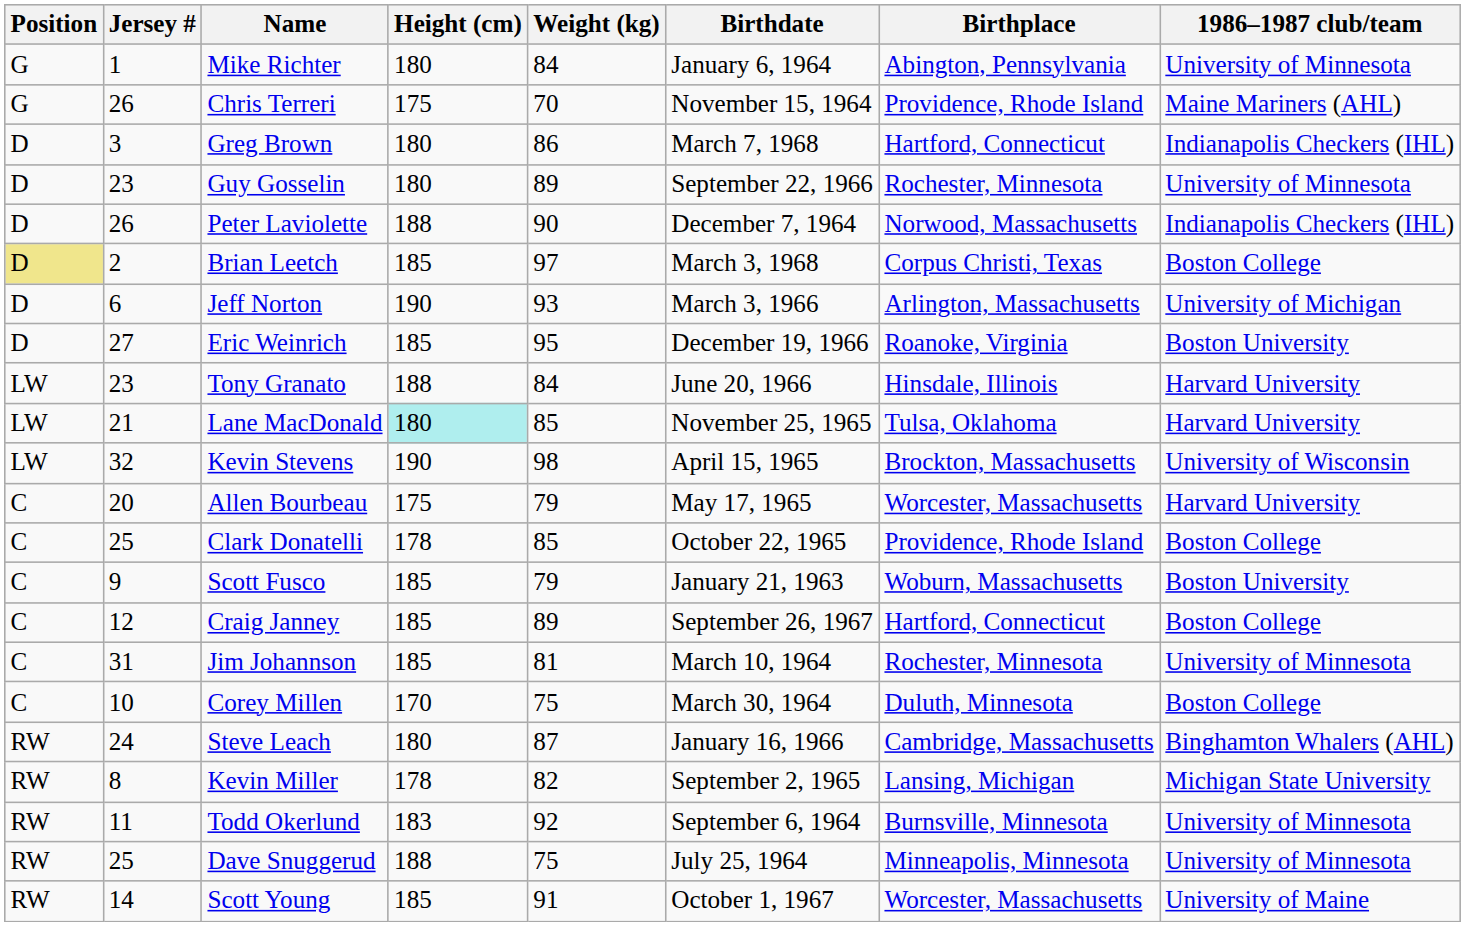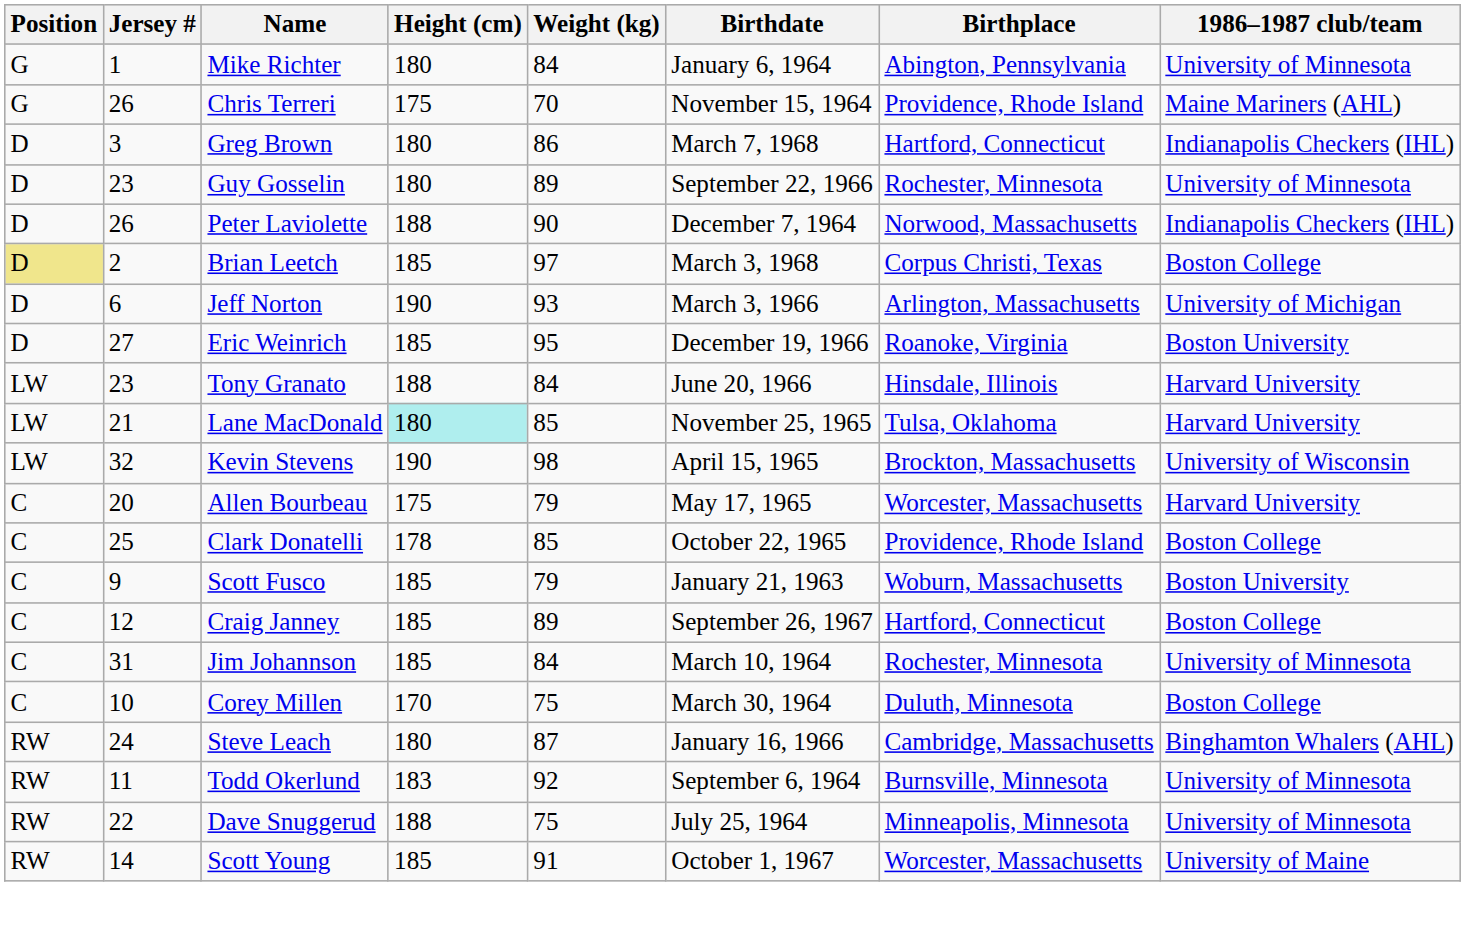 <table class="wikitable sortable">
 <tr>
 <th>Position</th>
 <th>Jersey #</th>
 <th>Name</th>
 <th>Height (cm)</th>
 <th>Weight (kg)</th>
 <th>Birthdate</th>
 <th>Birthplace</th>
 <th>1986–1987 club/team</th>
 </tr>
 <tr>
 <td>G</td>
 <td>1</td>
 <td><a href='#'>Mike Richter</a></td>
 <td>180</td>
 <td>84</td>
 <td>January 6, 1964</td>
 <td><a href='#'>Abington, Pennsylvania</a></td>
 <td><a href='#'>University of Minnesota</a></td>
 </tr>
 <tr>
 <td>G</td>
 <td>26</td>
 <td><a href='#'>Chris Terreri</a></td>
 <td>175</td>
 <td>70</td>
 <td>November 15, 1964</td>
 <td><a href='#'>Providence, Rhode Island</a></td>
 <td><a href='#'>Maine Mariners</a> (<a href='#'>AHL</a>)</td>
 </tr>
 <tr>
 <td>D</td>
 <td>3</td>
 <td><a href='#'>Greg Brown</a></td>
 <td>180</td>
 <td>86</td>
 <td>March 7, 1968</td>
 <td><a href='#'>Hartford, Connecticut</a></td>
 <td><a href='#'>Indianapolis Checkers</a> (<a href='#'>IHL</a>)</td>
 </tr>
 <tr>
 <td>D</td>
 <td>23</td>
 <td><a href='#'>Guy Gosselin</a></td>
 <td>180</td>
 <td>89</td>
 <td>September 22, 1966</td>
 <td><a href='#'>Rochester, Minnesota</a></td>
 <td><a href='#'>University of Minnesota</a></td>
 </tr>
 <tr>
 <td>D</td>
 <td>26</td>
 <td><a href='#'>Peter Laviolette</a></td>
 <td>188</td>
 <td>90</td>
 <td>December 7, 1964</td>
 <td><a href='#'>Norwood, Massachusetts</a></td>
 <td><a href='#'>Indianapolis Checkers</a> (<a href='#'>IHL</a>)</td>
 </tr>
 <tr>
 <td style="background: khaki;">D</td>
 <td>2</td>
 <td><a href='#'>Brian Leetch</a></td>
 <td>185</td>
 <td>97</td>
 <td>March 3, 1968</td>
 <td><a href='#'>Corpus Christi, Texas</a></td>
 <td><a href='#'>Boston College</a></td>
 </tr>
 <tr>
 <td>D</td>
 <td>6</td>
 <td><a href='#'>Jeff Norton</a></td>
 <td>190</td>
 <td>93</td>
 <td>March 3, 1966</td>
 <td><a href='#'>Arlington, Massachusetts</a></td>
 <td><a href='#'>University of Michigan</a></td>
 </tr>
 <tr>
 <td>D</td>
 <td>27</td>
 <td><a href='#'>Eric Weinrich</a></td>
 <td>185</td>
 <td>95</td>
 <td>December 19, 1966</td>
 <td><a href='#'>Roanoke, Virginia</a></td>
 <td><a href='#'>Boston University</a></td>
 </tr>
 <tr>
 <td>LW</td>
 <td>23</td>
 <td><a href='#'>Tony Granato</a></td>
 <td>188</td>
 <td>84</td>
 <td>June 20, 1966</td>
 <td><a href='#'>Hinsdale, Illinois</a></td>
 <td><a href='#'>Harvard University</a></td>
 </tr>
 <tr>
 <td>LW</td>
 <td>21</td>
 <td><a href='#'>Lane MacDonald</a></td>
 <td style="background: paleturquoise;">180</td>
 <td>85</td>
 <td>November 25, 1965</td>
 <td><a href='#'>Tulsa, Oklahoma</a></td>
 <td><a href='#'>Harvard University</a></td>
 </tr>
 <tr>
 <td>LW</td>
 <td>32</td>
 <td><a href='#'>Kevin Stevens</a></td>
 <td>190</td>
 <td>98</td>
 <td>April 15, 1965</td>
 <td><a href='#'>Brockton, Massachusetts</a></td>
 <td><a href='#'>University of Wisconsin</a></td>
 </tr>
 <tr>
 <td>C</td>
 <td>20</td>
 <td><a href='#'>Allen Bourbeau</a></td>
 <td>175</td>
 <td>79</td>
 <td>May 17, 1965</td>
 <td><a href='#'>Worcester, Massachusetts</a></td>
 <td><a href='#'>Harvard University</a></td>
 </tr>
 <tr>
 <td>C</td>
 <td>25</td>
 <td><a href='#'>Clark Donatelli</a></td>
 <td>178</td>
 <td>85</td>
 <td>October 22, 1965</td>
 <td><a href='#'>Providence, Rhode Island</a></td>
 <td><a href='#'>Boston College</a></td>
 </tr>
 <tr>
 <td>C</td>
 <td>9</td>
 <td><a href='#'>Scott Fusco</a></td>
 <td>185</td>
 <td>79</td>
 <td>January 21, 1963</td>
 <td><a href='#'>Woburn, Massachusetts</a></td>
 <td><a href='#'>Boston University</a></td>
 </tr>
 <tr>
 <td>C</td>
 <td>12</td>
 <td><a href='#'>Craig Janney</a></td>
 <td>185</td>
 <td>89</td>
 <td>September 26, 1967</td>
 <td><a href='#'>Hartford, Connecticut</a></td>
 <td><a href='#'>Boston College</a></td>
 </tr>
 <tr>
 <td>C</td>
 <td>31</td>
 <td><a href='#'>Jim Johannson</a></td>
 <td>185</td>
-<td>81</td>
+<td>84</td>
 <td>March 10, 1964</td>
 <td><a href='#'>Rochester, Minnesota</a></td>
 <td><a href='#'>University of Minnesota</a></td>
 </tr>
 <tr>
 <td>C</td>
 <td>10</td>
 <td><a href='#'>Corey Millen</a></td>
 <td>170</td>
 <td>75</td>
 <td>March 30, 1964</td>
 <td><a href='#'>Duluth, Minnesota</a></td>
 <td><a href='#'>Boston College</a></td>
 </tr>
 <tr>
 <td>RW</td>
 <td>24</td>
 <td><a href='#'>Steve Leach</a></td>
 <td>180</td>
 <td>87</td>
 <td>January 16, 1966</td>
 <td><a href='#'>Cambridge, Massachusetts</a></td>
 <td><a href='#'>Binghamton Whalers</a> (<a href='#'>AHL</a>)</td>
 </tr>
 <tr>
 <td>RW</td>
-<td>8</td>
-<td><a href='#'>Kevin Miller</a></td>
-<td>178</td>
-<td>82</td>
-<td>September 2, 1965</td>
-<td><a href='#'>Lansing, Michigan</a></td>
-<td><a href='#'>Michigan State University</a></td>
-</tr>
-<tr>
-<td>RW</td>
 <td>11</td>
 <td><a href='#'>Todd Okerlund</a></td>
 <td>183</td>
 <td>92</td>
 <td>September 6, 1964</td>
 <td><a href='#'>Burnsville, Minnesota</a></td>
 <td><a href='#'>University of Minnesota</a></td>
 </tr>
 <tr>
 <td>RW</td>
-<td>25</td>
+<td>22</td>
 <td><a href='#'>Dave Snuggerud</a></td>
 <td>188</td>
 <td>75</td>
 <td>July 25, 1964</td>
 <td><a href='#'>Minneapolis, Minnesota</a></td>
 <td><a href='#'>University of Minnesota</a></td>
 </tr>
 <tr>
 <td>RW</td>
 <td>14</td>
 <td><a href='#'>Scott Young</a></td>
 <td>185</td>
 <td>91</td>
 <td>October 1, 1967</td>
 <td><a href='#'>Worcester, Massachusetts</a></td>
 <td><a href='#'>University of Maine</a></td>
 </tr>
 </table>
